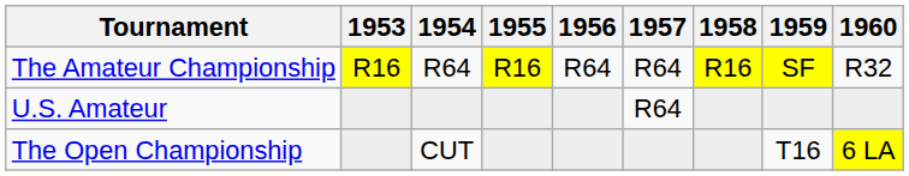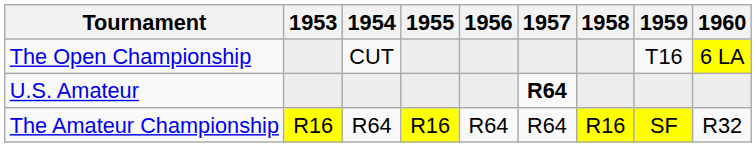 <table class="wikitable" style="font-size:95%;text-align:center;">
 <tr>
 <th>Tournament</th>
 <th>1953</th>
 <th>1954</th>
 <th>1955</th>
 <th>1956</th>
 <th>1957</th>
 <th>1958</th>
 <th>1959</th>
 <th>1960</th>
 </tr>
 <tr>
+<td align=left><a href='#'>The Open Championship</a></td>
+<td style="background:#eeeeee;"></td>
+<td>CUT</td>
+<td style="background:#eeeeee;"></td>
+<td style="background:#eeeeee;"></td>
+<td style="background:#eeeeee;"></td>
+<td style="background:#eeeeee;"></td>
+<td>T16</td>
+<td style="background:yellow;">6 <span>LA</span></td>
+</tr>
+<tr>
+<td align=left><a href='#'>U.S. Amateur</a></td>
+<td style="background:#eeeeee;"></td>
+<td style="background:#eeeeee;"></td>
+<td style="background:#eeeeee;"></td>
+<td style="background:#eeeeee;"></td>
+<td><strong>R64</strong></td>
+<td style="background:#eeeeee;"></td>
+<td style="background:#eeeeee;"></td>
+<td style="background:#eeeeee;"></td>
+</tr>
+<tr>
 <td align=left><a href='#'>The Amateur Championship</a></td>
 <td style="background:yellow;">R16</td>
 <td>R64</td>
 <td style="background:yellow;">R16</td>
 <td>R64</td>
 <td>R64</td>
 <td style="background:yellow;">R16</td>
 <td style="background:yellow;">SF</td>
 <td>R32</td>
 </tr>
-<tr>
-<td align=left><a href='#'>U.S. Amateur</a></td>
-<td style="background:#eeeeee;"></td>
-<td style="background:#eeeeee;"></td>
-<td style="background:#eeeeee;"></td>
-<td style="background:#eeeeee;"></td>
-<td>R64</td>
-<td style="background:#eeeeee;"></td>
-<td style="background:#eeeeee;"></td>
-<td style="background:#eeeeee;"></td>
-</tr>
-<tr>
-<td align=left><a href='#'>The Open Championship</a></td>
-<td style="background:#eeeeee;"></td>
-<td>CUT</td>
-<td style="background:#eeeeee;"></td>
-<td style="background:#eeeeee;"></td>
-<td style="background:#eeeeee;"></td>
-<td style="background:#eeeeee;"></td>
-<td>T16</td>
-<td style="background:yellow;">6 <span>LA</span></td>
-</tr>
 </table>
